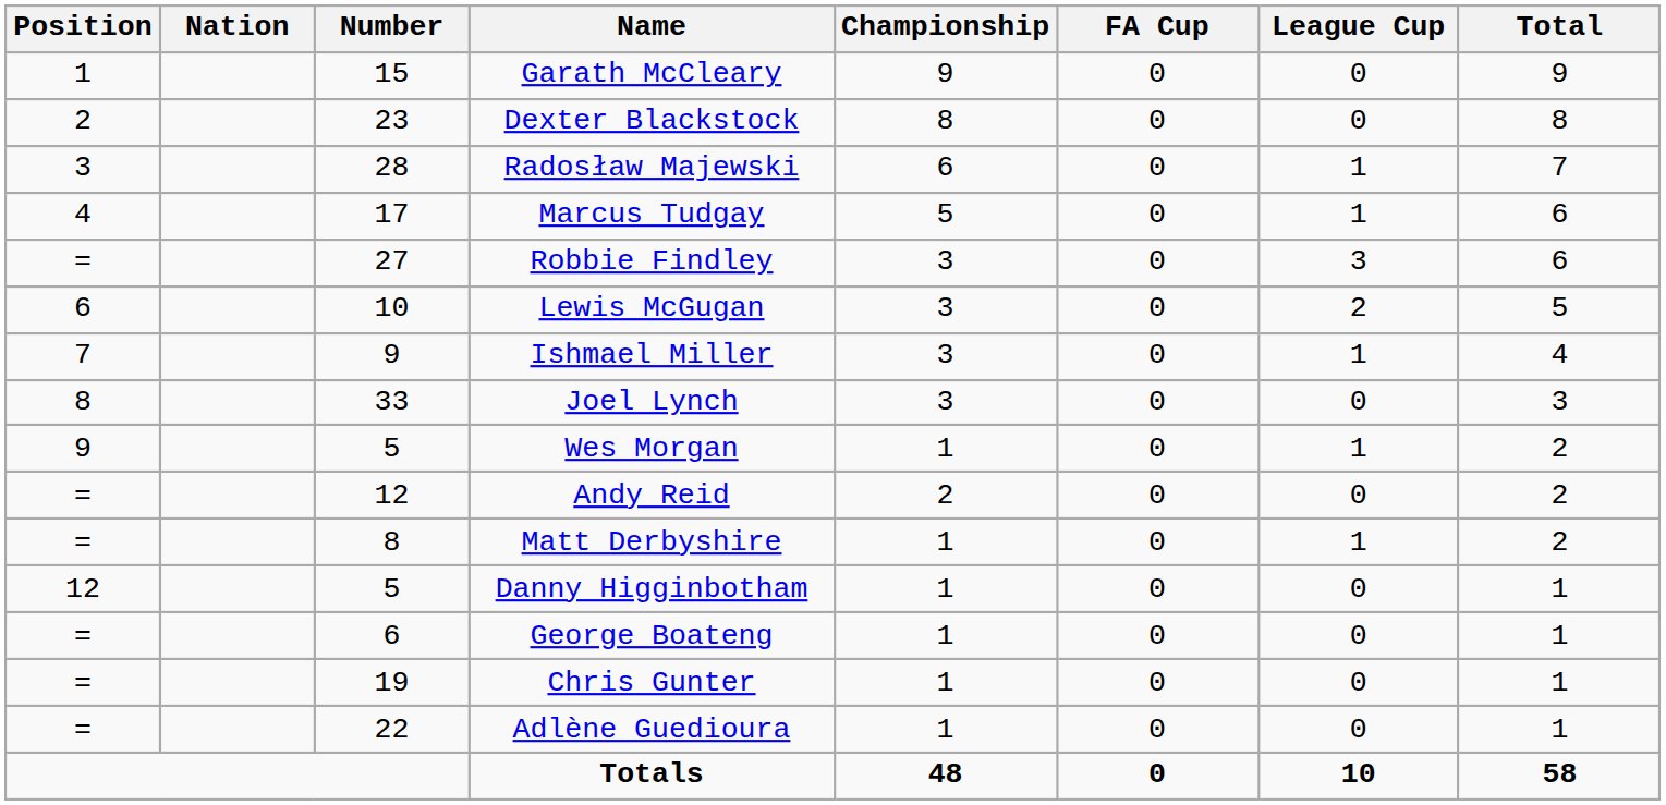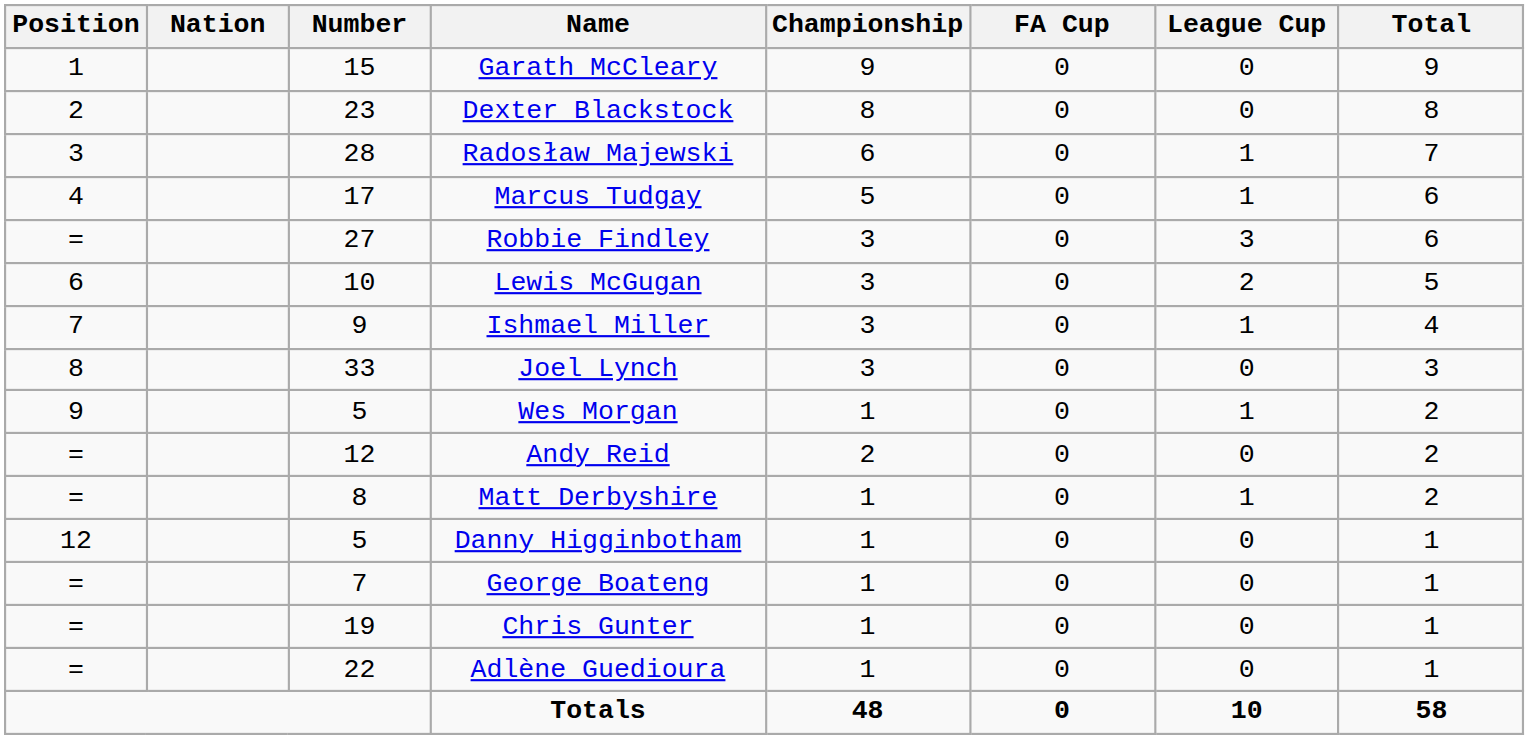 <table class="wikitable" style="font-size: 95%; text-align: center;">
 <tr>
 <th width=60>Position</th>
 <th width=60>Nation</th>
 <th width=60>Number</th>
 <th width=150>Name</th>
 <th width=80>Championship</th>
 <th width=80>FA Cup</th>
 <th width=80>League Cup</th>
 <th width=80>Total</th>
 </tr>
 <tr>
 <td>1</td>
 <td></td>
 <td>15</td>
 <td><a href='#'>Garath McCleary</a></td>
 <td>9</td>
 <td>0</td>
 <td>0</td>
 <td>9</td>
 </tr>
 <tr>
 <td>2</td>
 <td></td>
 <td>23</td>
 <td><a href='#'>Dexter Blackstock</a></td>
 <td>8</td>
 <td>0</td>
 <td>0</td>
 <td>8</td>
 </tr>
 <tr>
 <td>3</td>
 <td></td>
 <td>28</td>
 <td><a href='#'>Radosław Majewski</a></td>
 <td>6</td>
 <td>0</td>
 <td>1</td>
 <td>7</td>
 </tr>
 <tr>
 <td>4</td>
 <td></td>
 <td>17</td>
 <td><a href='#'>Marcus Tudgay</a></td>
 <td>5</td>
 <td>0</td>
 <td>1</td>
 <td>6</td>
 </tr>
 <tr>
 <td>=</td>
 <td></td>
 <td>27</td>
 <td><a href='#'>Robbie Findley</a></td>
 <td>3</td>
 <td>0</td>
 <td>3</td>
 <td>6</td>
 </tr>
 <tr>
 <td>6</td>
 <td></td>
 <td>10</td>
 <td><a href='#'>Lewis McGugan</a></td>
 <td>3</td>
 <td>0</td>
 <td>2</td>
 <td>5</td>
 </tr>
 <tr>
 <td>7</td>
 <td></td>
 <td>9</td>
 <td><a href='#'>Ishmael Miller</a></td>
 <td>3</td>
 <td>0</td>
 <td>1</td>
 <td>4</td>
 </tr>
 <tr>
 <td>8</td>
 <td></td>
 <td>33</td>
 <td><a href='#'>Joel Lynch</a></td>
 <td>3</td>
 <td>0</td>
 <td>0</td>
 <td>3</td>
 </tr>
 <tr>
 <td>9</td>
 <td></td>
 <td>5</td>
 <td><a href='#'>Wes Morgan</a></td>
 <td>1</td>
 <td>0</td>
 <td>1</td>
 <td>2</td>
 </tr>
 <tr>
 <td>=</td>
 <td></td>
 <td>12</td>
 <td><a href='#'>Andy Reid</a></td>
 <td>2</td>
 <td>0</td>
 <td>0</td>
 <td>2</td>
 </tr>
 <tr>
 <td>=</td>
 <td></td>
 <td>8</td>
 <td><a href='#'>Matt Derbyshire</a></td>
 <td>1</td>
 <td>0</td>
 <td>1</td>
 <td>2</td>
 </tr>
 <tr>
 <td>12</td>
 <td></td>
 <td>5</td>
 <td><a href='#'>Danny Higginbotham</a></td>
 <td>1</td>
 <td>0</td>
 <td>0</td>
 <td>1</td>
 </tr>
 <tr>
 <td>=</td>
 <td></td>
-<td>6</td>
+<td>7</td>
 <td><a href='#'>George Boateng</a></td>
 <td>1</td>
 <td>0</td>
 <td>0</td>
 <td>1</td>
 </tr>
 <tr>
 <td>=</td>
 <td></td>
 <td>19</td>
 <td><a href='#'>Chris Gunter</a></td>
 <td>1</td>
 <td>0</td>
 <td>0</td>
 <td>1</td>
 </tr>
 <tr>
 <td>=</td>
 <td></td>
 <td>22</td>
 <td><a href='#'>Adlène Guedioura</a></td>
 <td>1</td>
 <td>0</td>
 <td>0</td>
 <td>1</td>
 </tr>
 <tr>
 <td colspan="3"></td>
 <td><strong>Totals</strong></td>
 <td><strong>48</strong></td>
 <td><strong>0</strong></td>
 <td><strong>10</strong></td>
 <td><strong>58</strong></td>
 </tr>
 </table>
